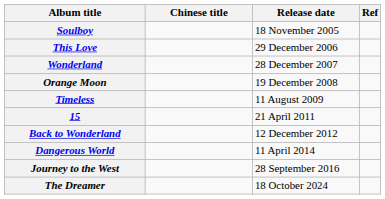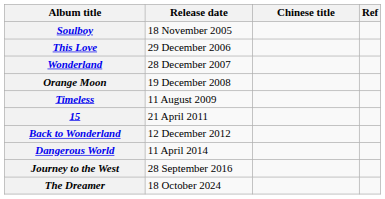 <table class="wikitable">
 <tr>
 <th align="left" width="200px">Album title</th>
+<th align="left" width="150px">Release date</th>
 <th align="left" width="150px">Chinese title</th>
-<th align="left" width="150px">Release date</th>
 <th>Ref</th>
 </tr>
 <tr>
 <th><em><a href='#'>Soulboy</a></em></th>
+<td>18 November 2005</td>
 <td></td>
-<td>18 November 2005</td>
 <td></td>
 </tr>
 <tr>
 <th><em><a href='#'>This Love</a></em></th>
+<td>29 December 2006</td>
 <td></td>
-<td>29 December 2006</td>
 <td></td>
 </tr>
 <tr>
 <th><em><a href='#'>Wonderland</a></em></th>
+<td>28 December 2007</td>
 <td></td>
-<td>28 December 2007</td>
 <td></td>
 </tr>
 <tr>
 <th><em>Orange Moon</em></th>
+<td>19 December 2008</td>
 <td></td>
-<td>19 December 2008</td>
 <td></td>
 </tr>
 <tr>
 <th><em><a href='#'>Timeless</a></em></th>
+<td>11 August 2009</td>
 <td></td>
-<td>11 August 2009</td>
 <td></td>
 </tr>
 <tr>
 <th><em><a href='#'>15</a></em></th>
+<td>21 April 2011</td>
 <td></td>
-<td>21 April 2011</td>
 <td></td>
 </tr>
 <tr>
 <th><em><a href='#'>Back to Wonderland</a></em></th>
+<td>12 December 2012</td>
 <td></td>
-<td>12 December 2012</td>
 <td></td>
 </tr>
 <tr>
 <th><em><a href='#'>Dangerous World</a></em></th>
+<td>11 April 2014</td>
 <td></td>
-<td>11 April 2014</td>
 <td></td>
 </tr>
 <tr>
 <th><em>Journey to the West</em></th>
+<td>28 September 2016</td>
 <td></td>
-<td>28 September 2016</td>
 <td></td>
 </tr>
 <tr>
 <th><em>The Dreamer</em></th>
+<td>18 October 2024</td>
 <td></td>
-<td>18 October 2024</td>
 <td></td>
 </tr>
 </table>
